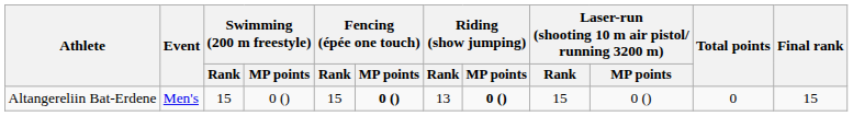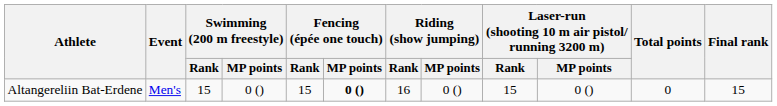 <table class=wikitable style=font-size:90%;text-align:center>
 <tr>
 <th rowspan="2">Athlete</th>
 <th rowspan="2">Event</th>
 <th colspan=2>Swimming<br><span>(200 m freestyle)</span></th>
 <th colspan=2>Fencing<br><span>(épée one touch)</span></th>
 <th colspan=2>Riding<br><span>(show jumping)</span></th>
 <th colspan=2>Laser-run<br><span>(shooting 10 m air pistol/<br>running 3200 m)</span></th>
 <th rowspan=2>Total points</th>
 <th rowspan=2>Final rank</th>
 </tr>
 <tr style="font-size:95%">
 <th>Rank</th>
 <th>MP points</th>
 <th>Rank</th>
 <th>MP points</th>
 <th>Rank</th>
 <th>MP points</th>
 <th>Rank</th>
 <th>MP points</th>
 </tr>
 <tr>
 <td align=left>Altangereliin Bat-Erdene</td>
 <td align=left><a href='#'>Men's</a></td>
 <td>15</td>
 <td>0 ()</td>
 <td>15</td>
 <td><strong>0 ()</strong></td>
-<td>13</td>
-<td><strong>0 ()</strong></td>
+<td>16</td>
+<td>0 ()</td>
 <td>15</td>
 <td>0 ()</td>
 <td>0</td>
 <td>15</td>
 </tr>
 </table>
